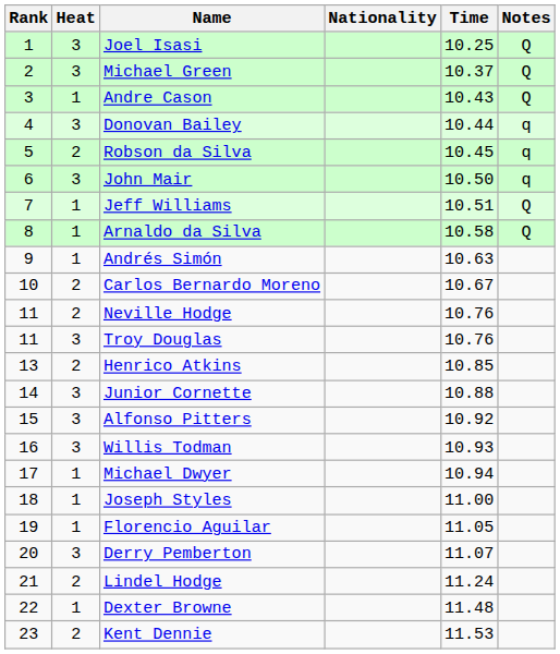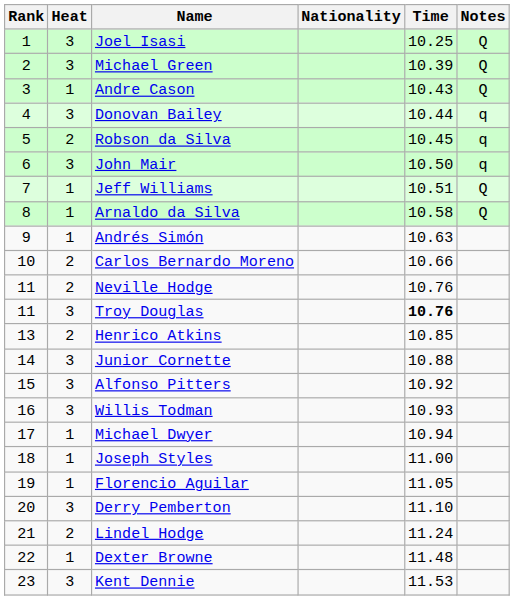 <table class="wikitable sortable" style="text-align:center">
 <tr>
 <th>Rank</th>
 <th>Heat</th>
 <th>Name</th>
 <th>Nationality</th>
 <th>Time</th>
 <th>Notes</th>
 </tr>
 <tr bgcolor=ccffcc>
 <td>1</td>
 <td>3</td>
 <td align=left><a href='#'>Joel Isasi</a></td>
 <td align=left></td>
 <td>10.25</td>
 <td>Q</td>
 </tr>
 <tr bgcolor=ccffcc>
 <td>2</td>
 <td>3</td>
 <td align=left><a href='#'>Michael Green</a></td>
 <td align=left></td>
-<td>10.37</td>
+<td>10.39</td>
 <td>Q</td>
 </tr>
 <tr bgcolor=ccffcc>
 <td>3</td>
 <td>1</td>
 <td align=left><a href='#'>Andre Cason</a></td>
 <td align=left></td>
 <td>10.43</td>
 <td>Q</td>
 </tr>
 <tr bgcolor=ddffdd>
 <td>4</td>
 <td>3</td>
 <td align=left><a href='#'>Donovan Bailey</a></td>
 <td align=left></td>
 <td>10.44</td>
 <td>q</td>
 </tr>
 <tr bgcolor=ccffcc>
 <td>5</td>
 <td>2</td>
 <td align=left><a href='#'>Robson da Silva</a></td>
 <td align=left></td>
 <td>10.45</td>
 <td>q</td>
 </tr>
 <tr bgcolor=ccffcc>
 <td>6</td>
 <td>3</td>
 <td align=left><a href='#'>John Mair</a></td>
 <td align=left></td>
 <td>10.50</td>
 <td>q</td>
 </tr>
 <tr bgcolor=ddffdd>
 <td>7</td>
 <td>1</td>
 <td align=left><a href='#'>Jeff Williams</a></td>
 <td align=left></td>
 <td>10.51</td>
 <td>Q</td>
 </tr>
 <tr bgcolor=ccffcc>
 <td>8</td>
 <td>1</td>
 <td align=left><a href='#'>Arnaldo da Silva</a></td>
 <td align=left></td>
 <td>10.58</td>
 <td>Q</td>
 </tr>
 <tr>
 <td>9</td>
 <td>1</td>
 <td align=left><a href='#'>Andrés Simón</a></td>
 <td align=left></td>
 <td>10.63</td>
 <td></td>
 </tr>
 <tr>
 <td>10</td>
 <td>2</td>
 <td align=left><a href='#'>Carlos Bernardo Moreno</a></td>
 <td align=left></td>
-<td>10.67</td>
+<td>10.66</td>
 <td></td>
 </tr>
 <tr>
 <td>11</td>
 <td>2</td>
 <td align=left><a href='#'>Neville Hodge</a></td>
 <td align=left></td>
 <td>10.76</td>
 <td></td>
 </tr>
 <tr>
 <td>11</td>
 <td>3</td>
 <td align=left><a href='#'>Troy Douglas</a></td>
 <td align=left></td>
-<td>10.76</td>
+<td><strong>10.76</strong></td>
 <td></td>
 </tr>
 <tr>
 <td>13</td>
 <td>2</td>
 <td align=left><a href='#'>Henrico Atkins</a></td>
 <td align=left></td>
 <td>10.85</td>
 <td></td>
 </tr>
 <tr>
 <td>14</td>
 <td>3</td>
 <td align=left><a href='#'>Junior Cornette</a></td>
 <td align=left></td>
 <td>10.88</td>
 <td></td>
 </tr>
 <tr>
 <td>15</td>
 <td>3</td>
 <td align=left><a href='#'>Alfonso Pitters</a></td>
 <td align=left></td>
 <td>10.92</td>
 <td></td>
 </tr>
 <tr>
 <td>16</td>
 <td>3</td>
 <td align=left><a href='#'>Willis Todman</a></td>
 <td align=left></td>
 <td>10.93</td>
 <td></td>
 </tr>
 <tr>
 <td>17</td>
 <td>1</td>
 <td align=left><a href='#'>Michael Dwyer</a></td>
 <td align=left></td>
 <td>10.94</td>
 <td></td>
 </tr>
 <tr>
 <td>18</td>
 <td>1</td>
 <td align=left><a href='#'>Joseph Styles</a></td>
 <td align=left></td>
 <td>11.00</td>
 <td></td>
 </tr>
 <tr>
 <td>19</td>
 <td>1</td>
 <td align=left><a href='#'>Florencio Aguilar</a></td>
 <td align=left></td>
 <td>11.05</td>
 <td></td>
 </tr>
 <tr>
 <td>20</td>
 <td>3</td>
 <td align=left><a href='#'>Derry Pemberton</a></td>
 <td align=left></td>
-<td>11.07</td>
+<td>11.10</td>
 <td></td>
 </tr>
 <tr>
 <td>21</td>
 <td>2</td>
 <td align=left><a href='#'>Lindel Hodge</a></td>
 <td align=left></td>
 <td>11.24</td>
 <td></td>
 </tr>
 <tr>
 <td>22</td>
 <td>1</td>
 <td align=left><a href='#'>Dexter Browne</a></td>
 <td align=left></td>
 <td>11.48</td>
 <td></td>
 </tr>
 <tr>
 <td>23</td>
-<td>2</td>
+<td>3</td>
 <td align=left><a href='#'>Kent Dennie</a></td>
 <td align=left></td>
 <td>11.53</td>
 <td></td>
 </tr>
 </table>
